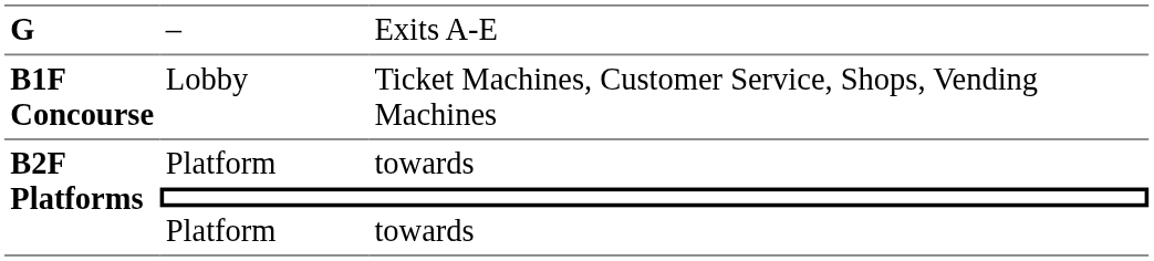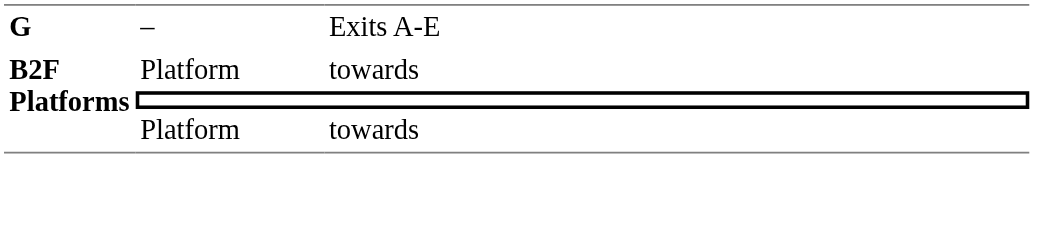 <table table border=0 cellspacing=0 cellpadding=3>
 <tr>
 <td style="border-top:solid 1px gray;" width=50 valign=top><strong>G</strong></td>
 <td style="border-top:solid 1px gray;" width=100 valign=top>–</td>
 <td style="border-top:solid 1px gray;" width=390 valign=top>Exits A-E</td>
-</tr>
-<tr>
-<td style="border-bottom:solid 1px gray; border-top:solid 1px gray;" valign=top width=50><strong>B1F<br>Concourse</strong></td>
-<td style="border-bottom:solid 1px gray; border-top:solid 1px gray;" valign=top width=100>Lobby</td>
-<td style="border-bottom:solid 1px gray; border-top:solid 1px gray;" valign=top width=390>Ticket Machines, Customer Service, Shops, Vending Machines</td>
 </tr>
 <tr>
 <td style="border-bottom:solid 1px gray;" rowspan="3" valign=top><strong>B2F<br>Platforms</strong></td>
 <td>Platform</td>
 <td>  towards  </td>
 </tr>
 <tr>
 <td style="border-right:solid 2px black;border-left:solid 2px black;border-top:solid 2px black;border-bottom:solid 2px black;text-align:center;" colspan=2></td>
 </tr>
 <tr>
 <td style="border-bottom:solid 1px gray;">Platform</td>
 <td style="border-bottom:solid 1px gray;">  towards   </td>
 </tr>
 </table>
